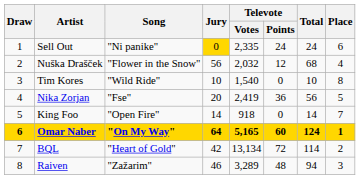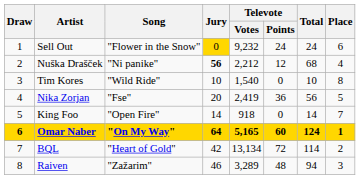 <table class="sortable wikitable" style="margin: 1em auto 1em auto; text-align:center">
 <tr>
 <th rowspan="2">Draw</th>
 <th rowspan="2">Artist</th>
 <th rowspan="2">Song</th>
 <th rowspan="2">Jury</th>
 <th colspan="2">Televote</th>
 <th rowspan="2">Total</th>
 <th rowspan="2">Place</th>
 </tr>
 <tr>
 <th>Votes</th>
 <th>Points</th>
 </tr>
 <tr>
 <td>1</td>
 <td align="left">Sell Out</td>
-<td align="left">"Ni panike"</td>
+<td align="left">"Flower in the Snow"</td>
 <td style="background: gold;">0</td>
-<td>2,335</td>
+<td>9,232</td>
 <td>24</td>
 <td>24</td>
 <td>6</td>
 </tr>
 <tr>
 <td>2</td>
 <td align="left">Nuška Drašček</td>
-<td align="left">"Flower in the Snow"</td>
-<td>56</td>
-<td>2,032</td>
+<td align="left">"Ni panike"</td>
+<td><strong>56</strong></td>
+<td>2,212</td>
 <td>12</td>
 <td>68</td>
 <td>4</td>
 </tr>
 <tr>
 <td>3</td>
 <td align="left">Tim Kores</td>
 <td align="left">"Wild Ride"</td>
 <td>10</td>
 <td>1,540</td>
 <td>0</td>
 <td>10</td>
 <td>8</td>
 </tr>
 <tr>
 <td>4</td>
 <td align="left"><a href='#'>Nika Zorjan</a></td>
 <td align="left">"Fse"</td>
 <td>20</td>
 <td>2,419</td>
 <td>36</td>
 <td>56</td>
 <td>5</td>
 </tr>
 <tr>
 <td>5</td>
 <td align="left">King Foo</td>
 <td align="left">"Open Fire"</td>
 <td>14</td>
 <td>918</td>
 <td>0</td>
 <td>14</td>
 <td>7</td>
 </tr>
 <tr style="font-weight:bold; background:gold;">
 <td>6</td>
 <td align="left"><a href='#'>Omar Naber</a></td>
 <td align="left">"<a href='#'>On My Way</a>"</td>
 <td>64</td>
 <td>5,165</td>
 <td>60</td>
 <td>124</td>
 <td>1</td>
 </tr>
 <tr>
 <td>7</td>
 <td align="left"><a href='#'>BQL</a></td>
 <td align="left">"<a href='#'>Heart of Gold</a>"</td>
 <td>42</td>
 <td>13,134</td>
 <td>72</td>
 <td>114</td>
 <td>2</td>
 </tr>
 <tr>
 <td>8</td>
 <td align="left"><a href='#'>Raiven</a></td>
 <td align="left">"Zažarim"</td>
 <td>46</td>
 <td>3,289</td>
 <td>48</td>
 <td>94</td>
 <td>3</td>
 </tr>
 </table>
